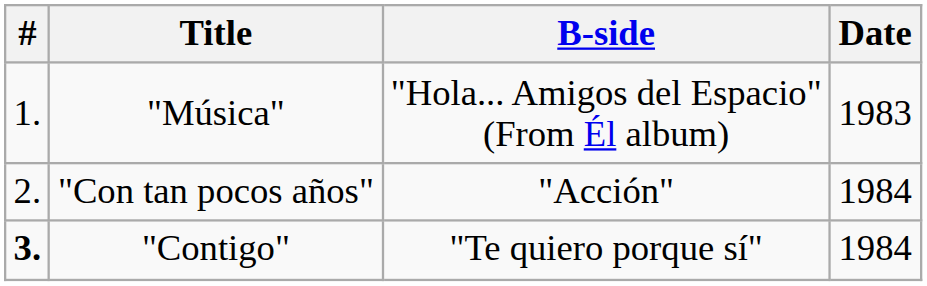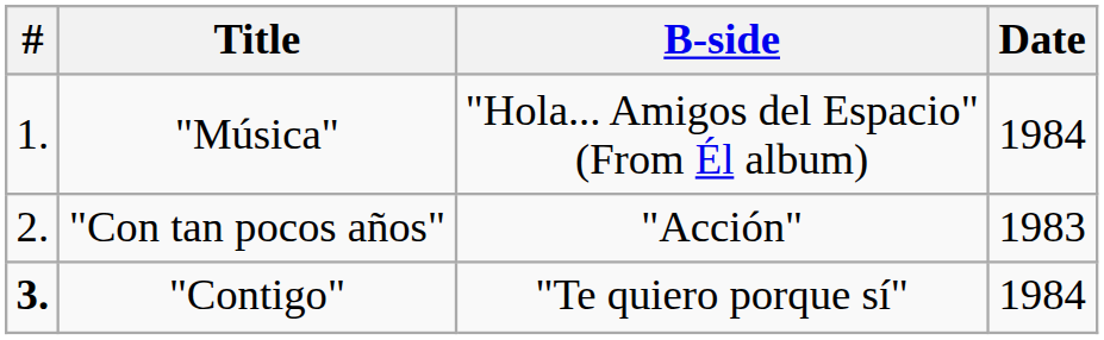 <table class="wikitable">
 <tr>
 <th>#</th>
 <th>Title</th>
 <th><a href='#'>B-side</a></th>
 <th>Date</th>
 </tr>
 <tr>
 <td>1.</td>
 <td align="center">"Música"</td>
 <td align="center">"Hola... Amigos del Espacio"<br>(From <a href='#'>Él</a> album)</td>
-<td>1983</td>
+<td>1984</td>
 </tr>
 <tr>
 <td>2.</td>
 <td align="center">"Con tan pocos años"</td>
 <td align="center">"Acción"</td>
-<td>1984</td>
+<td>1983</td>
 </tr>
 <tr>
 <td><strong>3.</strong></td>
 <td align="center">"Contigo"</td>
 <td align="center">"Te quiero porque sí"</td>
 <td>1984</td>
 </tr>
 </table>
